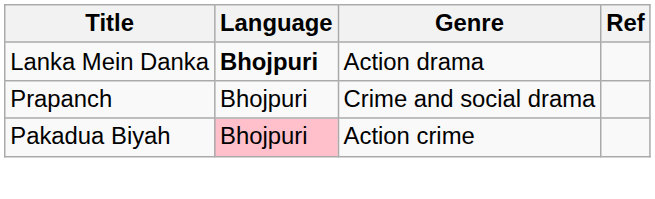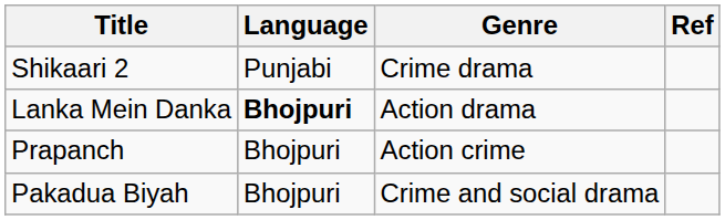 <table class="wikitable">
 <tr>
 <th>Title</th>
 <th>Language</th>
 <th>Genre</th>
 <th>Ref</th>
+</tr>
+<tr>
+<td>Shikaari 2</td>
+<td>Punjabi</td>
+<td>Crime drama</td>
+<td></td>
 </tr>
 <tr>
 <td>Lanka Mein Danka</td>
 <td><strong>Bhojpuri</strong></td>
 <td>Action drama</td>
 <td></td>
 </tr>
 <tr>
 <td>Prapanch</td>
 <td>Bhojpuri</td>
-<td>Crime and social drama</td>
+<td>Action crime</td>
 <td></td>
 </tr>
 <tr>
 <td>Pakadua Biyah</td>
-<td style="background: pink;">Bhojpuri</td>
-<td>Action crime</td>
+<td>Bhojpuri</td>
+<td>Crime and social drama</td>
 <td></td>
 </tr>
 </table>
